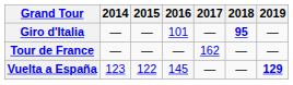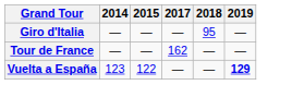 <table class="wikitable plainrowheaders">
 <tr>
 <th scope="col"><a href='#'>Grand Tour</a></th>
 <th scope="col">2014</th>
 <th scope="col">2015</th>
-<th scope="col">2016</th>
 <th scope="col">2017</th>
 <th scope="col">2018</th>
 <th scope="col">2019</th>
 </tr>
 <tr style="text-align:center;">
 <th scope="row"> <a href='#'>Giro d'Italia</a></th>
 <td>—</td>
 <td>—</td>
-<td><a href='#'>101</a></td>
 <td>—</td>
-<td><strong><a href='#'>95</a></strong></td>
+<td><a href='#'>95</a></td>
 <td>—</td>
 </tr>
 <tr style="text-align:center;">
 <th scope="row"> <a href='#'>Tour de France</a></th>
-<td>—</td>
 <td>—</td>
 <td>—</td>
 <td><a href='#'>162</a></td>
 <td>—</td>
 <td>—</td>
 </tr>
 <tr style="text-align:center;">
 <th scope="row"> <a href='#'>Vuelta a España</a></th>
 <td><a href='#'>123</a></td>
 <td><a href='#'>122</a></td>
-<td><a href='#'>145</a></td>
 <td>—</td>
 <td>—</td>
 <td><strong><a href='#'>129</a></strong></td>
 </tr>
 </table>
